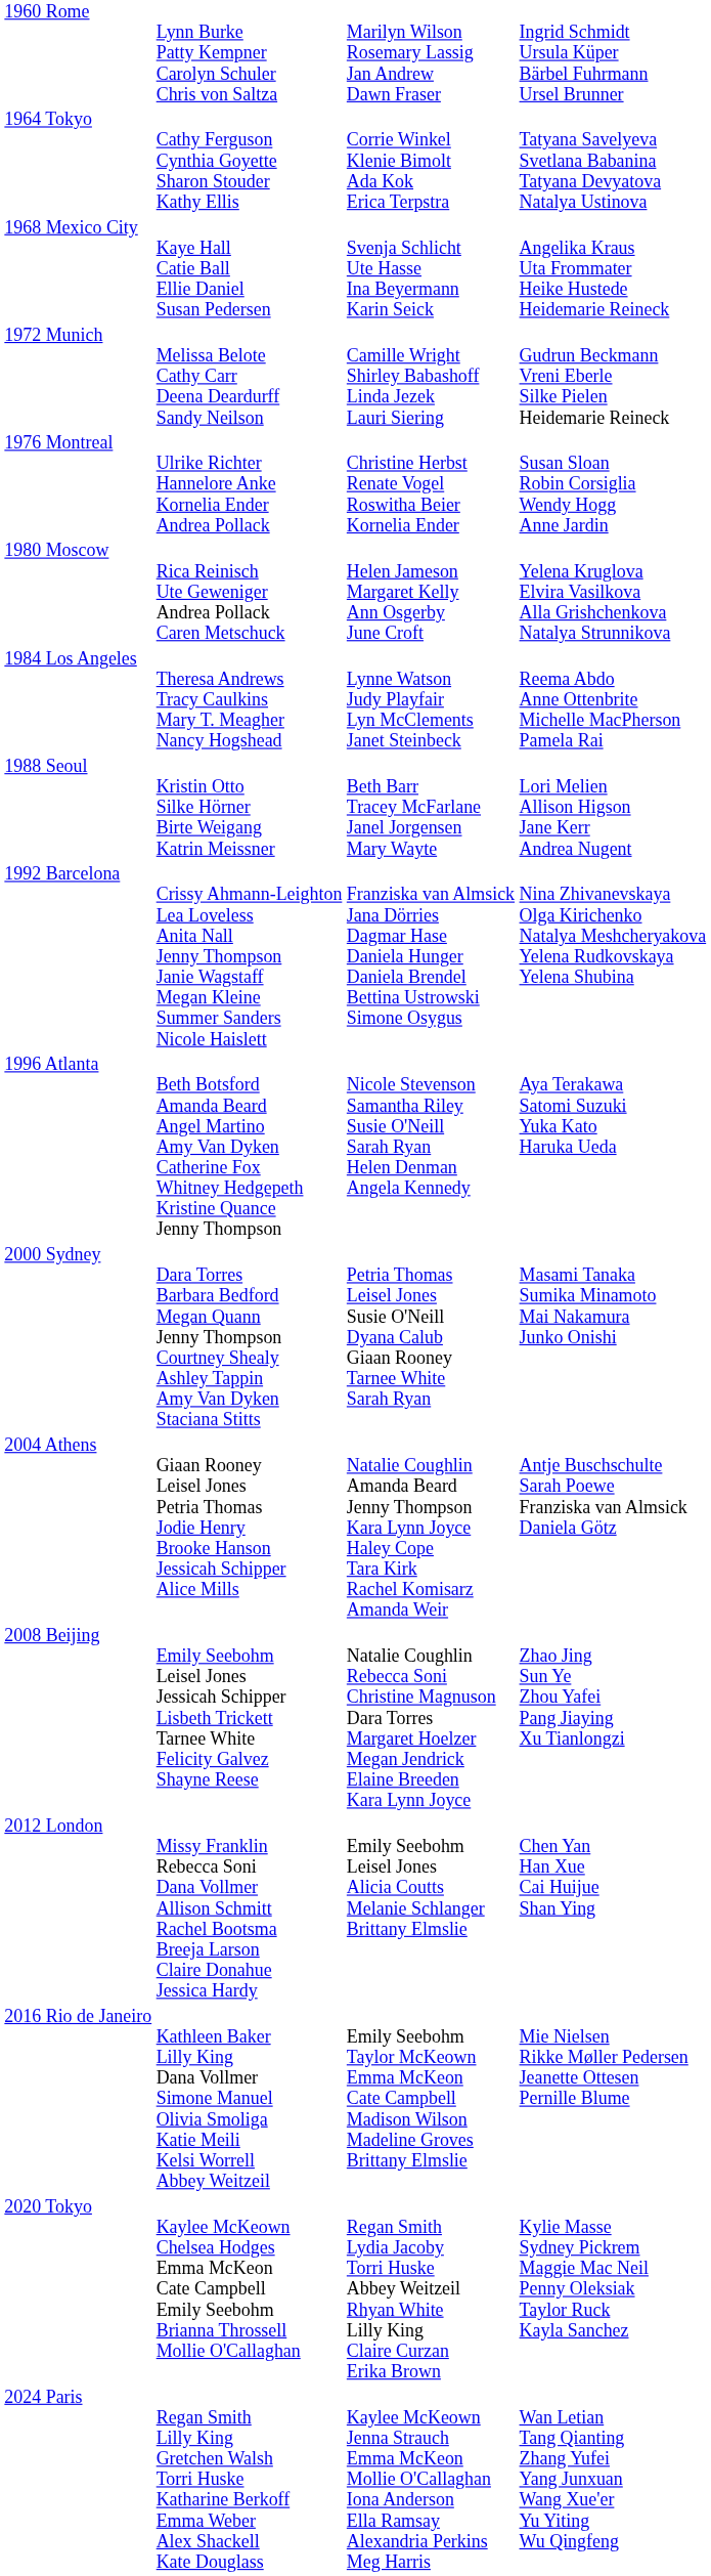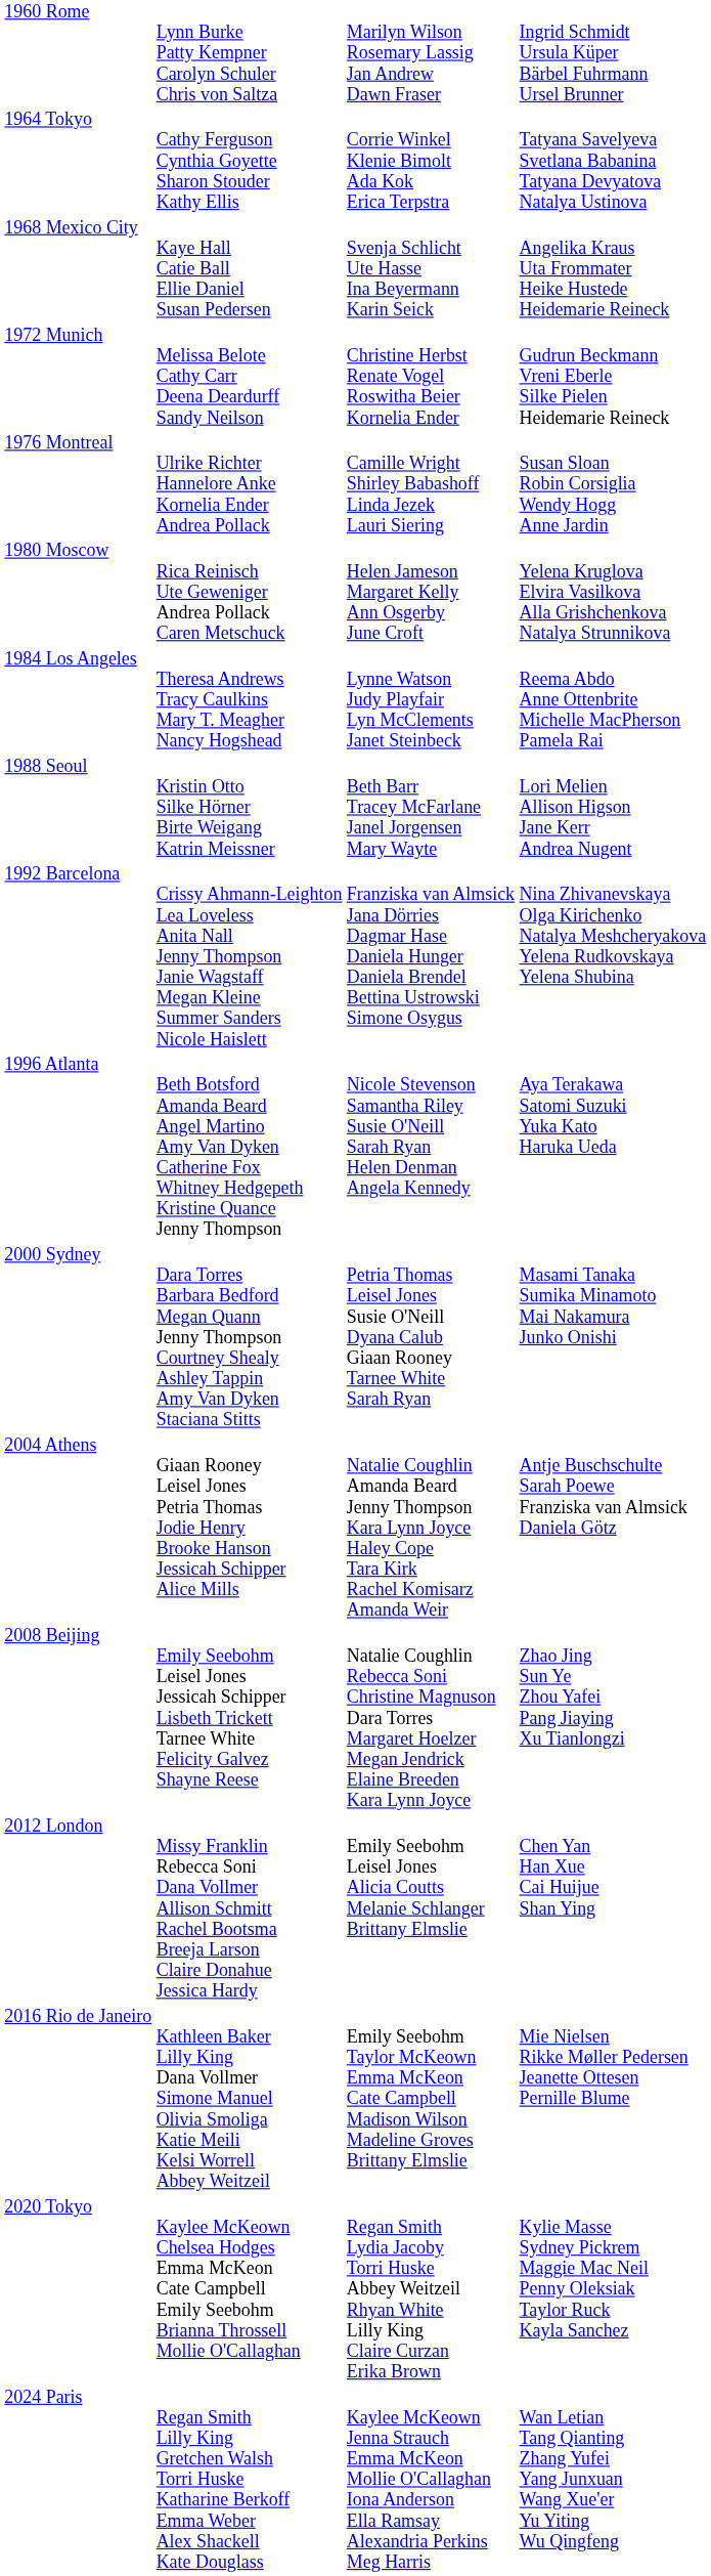 <table>
 <tr valign="top">
 <td><a href='#'>1960 Rome</a><br></td>
 <td valign=top><br><a href='#'>Lynn Burke</a><br><a href='#'>Patty Kempner</a><br><a href='#'>Carolyn Schuler</a><br><a href='#'>Chris von Saltza</a></td>
 <td valign=top><br><a href='#'>Marilyn Wilson</a><br><a href='#'>Rosemary Lassig</a><br><a href='#'>Jan Andrew</a><br><a href='#'>Dawn Fraser</a></td>
 <td valign=top><br><a href='#'>Ingrid Schmidt</a><br><a href='#'>Ursula Küper</a><br><a href='#'>Bärbel Fuhrmann</a><br><a href='#'>Ursel Brunner</a></td>
 </tr>
 <tr valign="top">
 <td><a href='#'>1964 Tokyo</a><br></td>
 <td valign=top><br><a href='#'>Cathy Ferguson</a><br><a href='#'>Cynthia Goyette</a><br><a href='#'>Sharon Stouder</a><br><a href='#'>Kathy Ellis</a></td>
 <td valign=top><br><a href='#'>Corrie Winkel</a><br><a href='#'>Klenie Bimolt</a><br><a href='#'>Ada Kok</a><br><a href='#'>Erica Terpstra</a></td>
 <td valign=top><br><a href='#'>Tatyana Savelyeva</a><br><a href='#'>Svetlana Babanina</a><br><a href='#'>Tatyana Devyatova</a><br><a href='#'>Natalya Ustinova</a></td>
 </tr>
 <tr valign="top">
 <td><a href='#'>1968 Mexico City</a><br></td>
 <td valign=top><br><a href='#'>Kaye Hall</a><br><a href='#'>Catie Ball</a><br><a href='#'>Ellie Daniel</a><br><a href='#'>Susan Pedersen</a></td>
 <td valign=top><br><a href='#'>Svenja Schlicht</a><br><a href='#'>Ute Hasse</a><br><a href='#'>Ina Beyermann</a><br><a href='#'>Karin Seick</a></td>
 <td valign=top><br><a href='#'>Angelika Kraus</a><br><a href='#'>Uta Frommater</a><br><a href='#'>Heike Hustede</a><br><a href='#'>Heidemarie Reineck</a></td>
 </tr>
 <tr valign="top">
 <td><a href='#'>1972 Munich</a><br></td>
 <td valign=top><br><a href='#'>Melissa Belote</a><br><a href='#'>Cathy Carr</a><br> <a href='#'>Deena Deardurff</a><br> <a href='#'>Sandy Neilson</a></td>
-<td valign=top><br><a href='#'>Camille Wright</a><br><a href='#'>Shirley Babashoff</a><br><a href='#'>Linda Jezek</a><br><a href='#'>Lauri Siering</a></td>
+<td valign=top><br><a href='#'>Christine Herbst</a><br><a href='#'>Renate Vogel</a><br><a href='#'>Roswitha Beier</a><br> <a href='#'>Kornelia Ender</a></td>
 <td valign=top><br><a href='#'>Gudrun Beckmann</a><br> <a href='#'>Vreni Eberle</a><br><a href='#'>Silke Pielen</a><br> Heidemarie Reineck</td>
 </tr>
 <tr valign="top">
 <td><a href='#'>1976 Montreal</a><br></td>
 <td valign=top><br><a href='#'>Ulrike Richter</a><br><a href='#'>Hannelore Anke</a><br><a href='#'>Kornelia Ender</a><br><a href='#'>Andrea Pollack</a></td>
-<td valign=top><br><a href='#'>Christine Herbst</a><br><a href='#'>Renate Vogel</a><br><a href='#'>Roswitha Beier</a><br> <a href='#'>Kornelia Ender</a></td>
+<td valign=top><br><a href='#'>Camille Wright</a><br><a href='#'>Shirley Babashoff</a><br><a href='#'>Linda Jezek</a><br><a href='#'>Lauri Siering</a></td>
 <td valign=top><br><a href='#'>Susan Sloan</a><br><a href='#'>Robin Corsiglia</a><br><a href='#'>Wendy Hogg</a><br><a href='#'>Anne Jardin</a></td>
 </tr>
 <tr valign="top">
 <td><a href='#'>1980 Moscow</a><br></td>
 <td valign=top><br><a href='#'>Rica Reinisch</a><br><a href='#'>Ute Geweniger</a><br>Andrea Pollack<br><a href='#'>Caren Metschuck</a></td>
 <td valign=top><br><a href='#'>Helen Jameson</a><br><a href='#'>Margaret Kelly</a><br><a href='#'>Ann Osgerby</a><br><a href='#'>June Croft</a></td>
 <td valign=top><br><a href='#'>Yelena Kruglova</a><br><a href='#'>Elvira Vasilkova</a><br><a href='#'>Alla Grishchenkova</a><br> <a href='#'>Natalya Strunnikova</a></td>
 </tr>
 <tr valign="top">
 <td><a href='#'>1984 Los Angeles</a><br></td>
 <td valign=top><br><a href='#'>Theresa Andrews</a><br><a href='#'>Tracy Caulkins</a><br><a href='#'>Mary T. Meagher</a><br> <a href='#'>Nancy Hogshead</a></td>
 <td valign=top><br><a href='#'>Lynne Watson</a><br><a href='#'>Judy Playfair</a><br><a href='#'>Lyn McClements</a><br><a href='#'>Janet Steinbeck</a></td>
 <td valign=top><br><a href='#'>Reema Abdo</a><br><a href='#'>Anne Ottenbrite</a><br><a href='#'>Michelle MacPherson</a><br> <a href='#'>Pamela Rai</a></td>
 </tr>
 <tr valign="top">
 <td><a href='#'>1988 Seoul</a><br></td>
 <td><br><a href='#'>Kristin Otto</a><br><a href='#'>Silke Hörner</a><br><a href='#'>Birte Weigang</a><br><a href='#'>Katrin Meissner</a></td>
 <td valign=top><br><a href='#'>Beth Barr</a><br><a href='#'>Tracey McFarlane</a><br><a href='#'>Janel Jorgensen</a><br><a href='#'>Mary Wayte</a></td>
 <td valign=top><br><a href='#'>Lori Melien</a><br><a href='#'>Allison Higson</a><br><a href='#'>Jane Kerr</a><br><a href='#'>Andrea Nugent</a></td>
 </tr>
 <tr valign="top">
 <td><a href='#'>1992 Barcelona</a><br></td>
 <td valign=top><br><a href='#'>Crissy Ahmann-Leighton</a><br><a href='#'>Lea Loveless</a><br><a href='#'>Anita Nall</a><br><a href='#'>Jenny Thompson</a><br><a href='#'>Janie Wagstaff</a><br><a href='#'>Megan Kleine</a><br><a href='#'>Summer Sanders</a><br><a href='#'>Nicole Haislett</a></td>
 <td valign=top><br><a href='#'>Franziska van Almsick</a><br><a href='#'>Jana Dörries</a><br><a href='#'>Dagmar Hase</a><br><a href='#'>Daniela Hunger</a><br><a href='#'>Daniela Brendel</a><br><a href='#'>Bettina Ustrowski</a><br><a href='#'>Simone Osygus</a></td>
 <td valign=top><br><a href='#'>Nina Zhivanevskaya</a><br><a href='#'>Olga Kirichenko</a><br><a href='#'>Natalya Meshcheryakova</a><br><a href='#'>Yelena Rudkovskaya</a><br><a href='#'>Yelena Shubina</a></td>
 </tr>
 <tr valign="top">
 <td><a href='#'>1996 Atlanta</a><br></td>
 <td valign=top><br><a href='#'>Beth Botsford</a><br><a href='#'>Amanda Beard</a><br><a href='#'>Angel Martino</a><br><a href='#'>Amy Van Dyken</a><br><a href='#'>Catherine Fox</a><br><a href='#'>Whitney Hedgepeth</a><br><a href='#'>Kristine Quance</a><br>Jenny Thompson</td>
 <td valign=top><br><a href='#'>Nicole Stevenson</a><br><a href='#'>Samantha Riley</a><br><a href='#'>Susie O'Neill</a><br><a href='#'>Sarah Ryan</a><br><a href='#'>Helen Denman</a><br><a href='#'>Angela Kennedy</a></td>
 <td valign=top><br><a href='#'>Aya Terakawa</a><br><a href='#'>Satomi Suzuki</a><br><a href='#'>Yuka Kato</a><br><a href='#'>Haruka Ueda</a></td>
 </tr>
 <tr valign="top">
 <td><a href='#'>2000 Sydney</a><br></td>
 <td valign=top><br><a href='#'>Dara Torres</a><br><a href='#'>Barbara Bedford</a><br><a href='#'>Megan Quann</a><br>Jenny Thompson<br><a href='#'>Courtney Shealy</a><br><a href='#'>Ashley Tappin</a><br><a href='#'>Amy Van Dyken</a><br><a href='#'>Staciana Stitts</a></td>
 <td valign=top><br><a href='#'>Petria Thomas</a><br><a href='#'>Leisel Jones</a><br>Susie O'Neill<br><a href='#'>Dyana Calub</a><br>Giaan Rooney<br><a href='#'>Tarnee White</a><br><a href='#'>Sarah Ryan</a></td>
 <td valign=top><br><a href='#'>Masami Tanaka</a><br><a href='#'>Sumika Minamoto</a><br><a href='#'>Mai Nakamura</a><br><a href='#'>Junko Onishi</a></td>
 </tr>
 <tr valign="top">
 <td><a href='#'>2004 Athens</a><br></td>
 <td valign=top><br>Giaan Rooney<br>Leisel Jones<br>Petria Thomas<br><a href='#'>Jodie Henry</a><br><a href='#'>Brooke Hanson</a><br><a href='#'>Jessicah Schipper</a><br><a href='#'>Alice Mills</a></td>
 <td valign=top><br><a href='#'>Natalie Coughlin</a><br>Amanda Beard<br>Jenny Thompson<br><a href='#'>Kara Lynn Joyce</a><br><a href='#'>Haley Cope</a><br><a href='#'>Tara Kirk</a><br><a href='#'>Rachel Komisarz</a><br><a href='#'>Amanda Weir</a></td>
 <td valign=top><br><a href='#'>Antje Buschschulte</a><br><a href='#'>Sarah Poewe</a><br>Franziska van Almsick<br><a href='#'>Daniela Götz</a></td>
 </tr>
 <tr valign="top">
 <td><a href='#'>2008 Beijing</a><br></td>
 <td valign=top><br><a href='#'>Emily Seebohm</a><br>Leisel Jones<br>Jessicah Schipper<br><a href='#'>Lisbeth Trickett</a><br>Tarnee White<br><a href='#'>Felicity Galvez</a><br><a href='#'>Shayne Reese</a></td>
 <td valign=top><br>Natalie Coughlin<br><a href='#'>Rebecca Soni</a><br><a href='#'>Christine Magnuson</a><br>Dara Torres<br><a href='#'>Margaret Hoelzer</a><br><a href='#'>Megan Jendrick</a><br><a href='#'>Elaine Breeden</a><br><a href='#'>Kara Lynn Joyce</a></td>
 <td valign=top><br><a href='#'>Zhao Jing</a><br><a href='#'>Sun Ye</a><br><a href='#'>Zhou Yafei</a><br><a href='#'>Pang Jiaying</a><br><a href='#'>Xu Tianlongzi</a></td>
 </tr>
 <tr valign="top">
 <td><a href='#'>2012 London</a><br></td>
 <td valign=top><br><a href='#'>Missy Franklin</a><br>Rebecca Soni<br><a href='#'>Dana Vollmer</a><br><a href='#'>Allison Schmitt</a><br><a href='#'>Rachel Bootsma</a><br><a href='#'>Breeja Larson</a><br><a href='#'>Claire Donahue</a><br><a href='#'>Jessica Hardy</a></td>
 <td valign=top><br>Emily Seebohm<br>Leisel Jones<br><a href='#'>Alicia Coutts</a><br><a href='#'>Melanie Schlanger</a><br><a href='#'>Brittany Elmslie</a></td>
 <td valign=top><br><a href='#'>Chen Yan</a><br><a href='#'>Han Xue</a><br><a href='#'>Cai Huijue</a><br><a href='#'>Shan Ying</a></td>
 </tr>
 <tr valign="top">
 <td><a href='#'>2016 Rio de Janeiro</a><br></td>
 <td valign=top><br><a href='#'>Kathleen Baker</a><br><a href='#'>Lilly King</a><br>Dana Vollmer<br><a href='#'>Simone Manuel</a><br><a href='#'>Olivia Smoliga</a><br><a href='#'>Katie Meili</a><br><a href='#'>Kelsi Worrell</a><br><a href='#'>Abbey Weitzeil</a></td>
 <td valign=top><br>Emily Seebohm<br><a href='#'>Taylor McKeown</a><br><a href='#'>Emma McKeon</a><br><a href='#'>Cate Campbell</a><br><a href='#'>Madison Wilson</a><br><a href='#'>Madeline Groves</a><br><a href='#'>Brittany Elmslie</a></td>
 <td valign=top><br><a href='#'>Mie Nielsen</a><br><a href='#'>Rikke Møller Pedersen</a><br><a href='#'>Jeanette Ottesen</a><br><a href='#'>Pernille Blume</a></td>
 </tr>
 <tr valign="top">
 <td><a href='#'>2020 Tokyo</a><br></td>
 <td valign=top> <br> <a href='#'>Kaylee McKeown</a>  <br> <a href='#'>Chelsea Hodges</a> <br> Emma McKeon <br> Cate Campbell <br> Emily Seebohm <br> <a href='#'>Brianna Throssell</a> <br> <a href='#'>Mollie O'Callaghan</a></td>
 <td valign=top> <br> <a href='#'>Regan Smith</a> <br> <a href='#'>Lydia Jacoby</a> <br> <a href='#'>Torri Huske</a> <br> Abbey Weitzeil<br> <a href='#'>Rhyan White</a> <br> Lilly King <br> <a href='#'>Claire Curzan</a> <br> <a href='#'>Erika Brown</a></td>
 <td valign=top> <br> <a href='#'>Kylie Masse</a> <br> <a href='#'>Sydney Pickrem</a> <br> <a href='#'>Maggie Mac Neil</a> <br> <a href='#'>Penny Oleksiak</a> <br> <a href='#'>Taylor Ruck</a> <br> <a href='#'>Kayla Sanchez</a></td>
 </tr>
 <tr valign="top">
 <td><a href='#'>2024 Paris</a><br></td>
 <td valign=top> <br> <a href='#'>Regan Smith</a> <br> <a href='#'>Lilly King</a> <br>  <a href='#'>Gretchen Walsh</a> <br> <a href='#'>Torri Huske</a> <br>  <a href='#'>Katharine Berkoff</a> <br> <a href='#'>Emma Weber</a> <br>  <a href='#'>Alex Shackell</a> <br> <a href='#'>Kate Douglass</a></td>
 <td valign=top> <br> <a href='#'>Kaylee McKeown</a>  <br> <a href='#'>Jenna Strauch</a>  <br> <a href='#'>Emma McKeon</a>  <br>  <a href='#'>Mollie O'Callaghan</a>  <br>  <a href='#'>Iona Anderson</a>  <br>  <a href='#'>Ella Ramsay</a>  <br> <a href='#'>Alexandria Perkins</a>  <br>  <a href='#'>Meg Harris</a></td>
 <td valign=top> <br> <a href='#'>Wan Letian</a> <br> <a href='#'>Tang Qianting</a> <br>  <a href='#'>Zhang Yufei</a> <br>  <a href='#'>Yang Junxuan</a> <br> <a href='#'>Wang Xue'er</a> <br>  <a href='#'>Yu Yiting</a> <br> <a href='#'>Wu Qingfeng</a></td>
 </tr>
 </table>
